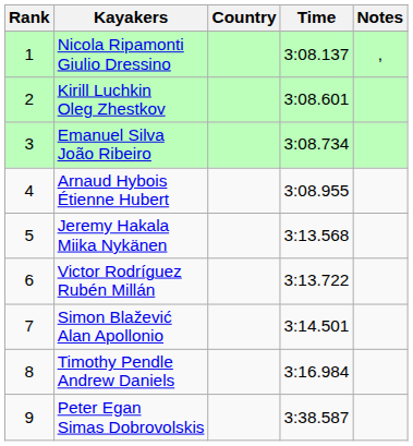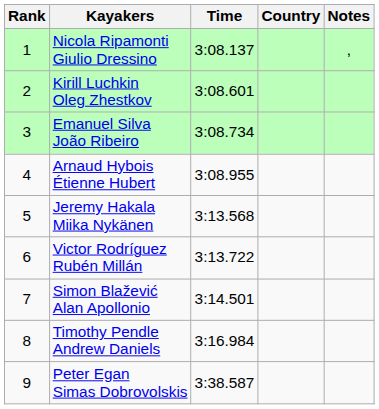 <table class="wikitable" style="text-align:center">
 <tr>
 <th>Rank</th>
 <th>Kayakers</th>
+<th>Time</th>
 <th>Country</th>
-<th>Time</th>
 <th>Notes</th>
 </tr>
 <tr bgcolor=bbffbb>
 <td>1</td>
 <td align="left"><a href='#'>Nicola Ripamonti</a><br><a href='#'>Giulio Dressino</a></td>
+<td>3:08.137</td>
 <td align="left"></td>
-<td>3:08.137</td>
 <td>, <strong></strong></td>
 </tr>
 <tr bgcolor=bbffbb>
 <td>2</td>
 <td align="left"><a href='#'>Kirill Luchkin</a><br><a href='#'>Oleg Zhestkov</a></td>
+<td>3:08.601</td>
 <td align="left"></td>
-<td>3:08.601</td>
 <td></td>
 </tr>
 <tr bgcolor=bbffbb>
 <td>3</td>
 <td align="left"><a href='#'>Emanuel Silva</a><br><a href='#'>João Ribeiro</a></td>
+<td>3:08.734</td>
 <td align="left"></td>
-<td>3:08.734</td>
 <td></td>
 </tr>
 <tr>
 <td>4</td>
 <td align="left"><a href='#'>Arnaud Hybois</a><br><a href='#'>Étienne Hubert</a></td>
+<td>3:08.955</td>
 <td align="left"></td>
-<td>3:08.955</td>
 <td></td>
 </tr>
 <tr>
 <td>5</td>
 <td align="left"><a href='#'>Jeremy Hakala</a><br><a href='#'>Miika Nykänen</a></td>
+<td>3:13.568</td>
 <td align="left"></td>
-<td>3:13.568</td>
 <td></td>
 </tr>
 <tr>
 <td>6</td>
 <td align="left"><a href='#'>Victor Rodríguez</a><br><a href='#'>Rubén Millán</a></td>
+<td>3:13.722</td>
 <td align="left"></td>
-<td>3:13.722</td>
 <td></td>
 </tr>
 <tr>
 <td>7</td>
 <td align="left"><a href='#'>Simon Blažević</a><br><a href='#'>Alan Apollonio</a></td>
+<td>3:14.501</td>
 <td align="left"></td>
-<td>3:14.501</td>
 <td></td>
 </tr>
 <tr>
 <td>8</td>
 <td align="left"><a href='#'>Timothy Pendle</a><br><a href='#'>Andrew Daniels</a></td>
+<td>3:16.984</td>
 <td align="left"></td>
-<td>3:16.984</td>
 <td></td>
 </tr>
 <tr>
 <td>9</td>
 <td align="left"><a href='#'>Peter Egan</a><br><a href='#'>Simas Dobrovolskis</a></td>
+<td>3:38.587</td>
 <td align="left"></td>
-<td>3:38.587</td>
 <td></td>
 </tr>
 </table>
